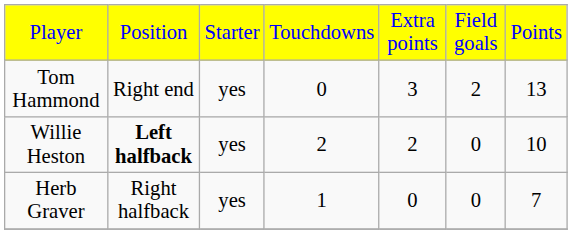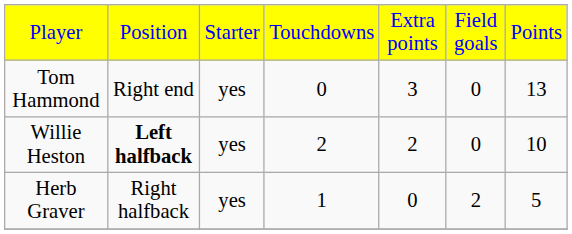 <table class="wikitable" width="70%">
 <tr align="center"  style="background:yellow;color:blue;">
 <td>Player</td>
 <td>Position</td>
 <td>Starter</td>
 <td>Touchdowns</td>
 <td>Extra points</td>
 <td>Field goals</td>
 <td>Points</td>
 </tr>
 <tr align="center" bgcolor="">
 <td>Tom Hammond</td>
 <td>Right end</td>
 <td>yes</td>
 <td>0</td>
 <td>3</td>
-<td>2</td>
+<td>0</td>
 <td>13</td>
 </tr>
 <tr align="center" bgcolor="">
 <td>Willie Heston</td>
 <td><strong>Left halfback</strong></td>
 <td>yes</td>
 <td>2</td>
 <td>2</td>
 <td>0</td>
 <td>10</td>
 </tr>
 <tr align="center" bgcolor="">
 <td>Herb Graver</td>
 <td>Right halfback</td>
 <td>yes</td>
 <td>1</td>
 <td>0</td>
-<td>0</td>
-<td>7</td>
+<td>2</td>
+<td>5</td>
 </tr>
 <tr align="center" bgcolor="">
 </tr>
 </table>
